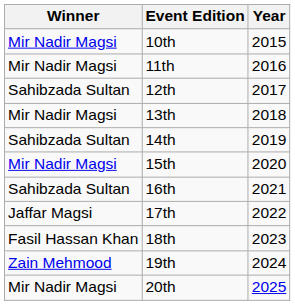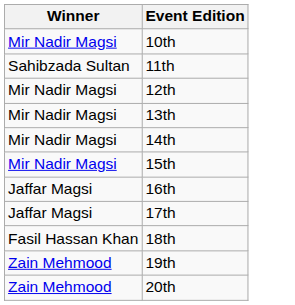 <table class="wikitable">
 <tr>
 <th>Winner</th>
 <th>Event Edition</th>
-<th>Year </th>
 </tr>
 <tr>
 <td><a href='#'>Mir Nadir Magsi</a></td>
 <td>10th</td>
-<td>2015</td>
+</tr>
+<tr>
+<td>Sahibzada Sultan</td>
+<td>11th</td>
 </tr>
 <tr>
 <td>Mir Nadir Magsi</td>
-<td>11th</td>
-<td>2016</td>
-</tr>
-<tr>
-<td>Sahibzada Sultan</td>
 <td>12th</td>
-<td>2017</td>
 </tr>
 <tr>
 <td>Mir Nadir Magsi</td>
 <td>13th</td>
-<td>2018</td>
 </tr>
 <tr>
-<td>Sahibzada Sultan</td>
+<td>Mir Nadir Magsi</td>
 <td>14th</td>
-<td>2019</td>
 </tr>
 <tr>
 <td><a href='#'>Mir Nadir Magsi</a></td>
 <td>15th</td>
-<td>2020</td>
 </tr>
 <tr>
-<td>Sahibzada Sultan</td>
+<td>Jaffar Magsi</td>
 <td>16th</td>
-<td>2021</td>
 </tr>
 <tr>
 <td>Jaffar Magsi</td>
 <td>17th</td>
-<td>2022</td>
 </tr>
 <tr>
 <td>Fasil Hassan Khan</td>
 <td>18th</td>
-<td>2023</td>
 </tr>
 <tr>
 <td><a href='#'>Zain Mehmood</a></td>
 <td>19th</td>
-<td>2024</td>
 </tr>
 <tr>
-<td>Mir Nadir Magsi</td>
+<td><a href='#'>Zain Mehmood</a></td>
 <td>20th</td>
-<td><a href='#'>2025</a></td>
 </tr>
 </table>
